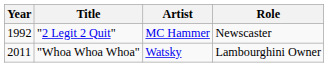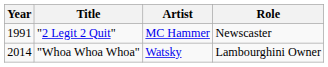 <table class="wikitable sortable">
 <tr>
 <th>Year</th>
 <th>Title</th>
 <th>Artist</th>
 <th>Role</th>
 </tr>
 <tr>
-<td>1992</td>
+<td>1991</td>
 <td>"<a href='#'>2 Legit 2 Quit</a>"</td>
 <td><a href='#'>MC Hammer</a></td>
 <td>Newscaster</td>
 </tr>
 <tr>
-<td>2011</td>
+<td>2014</td>
 <td>"Whoa Whoa Whoa"</td>
 <td><a href='#'>Watsky</a></td>
 <td>Lambourghini Owner</td>
 </tr>
 </table>
